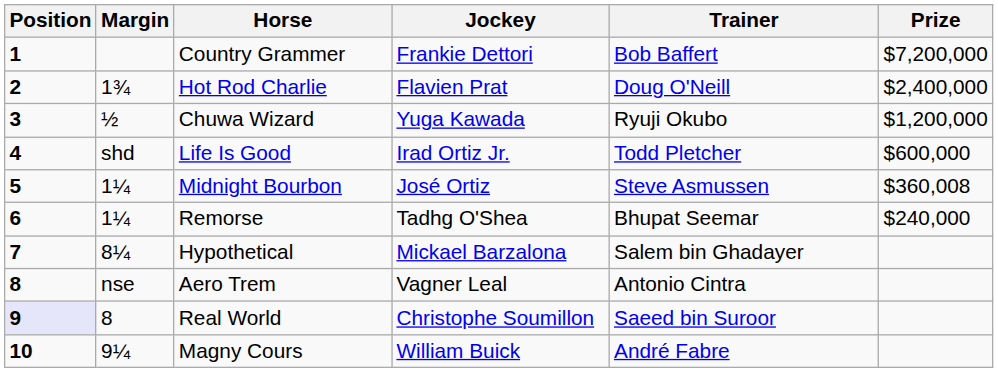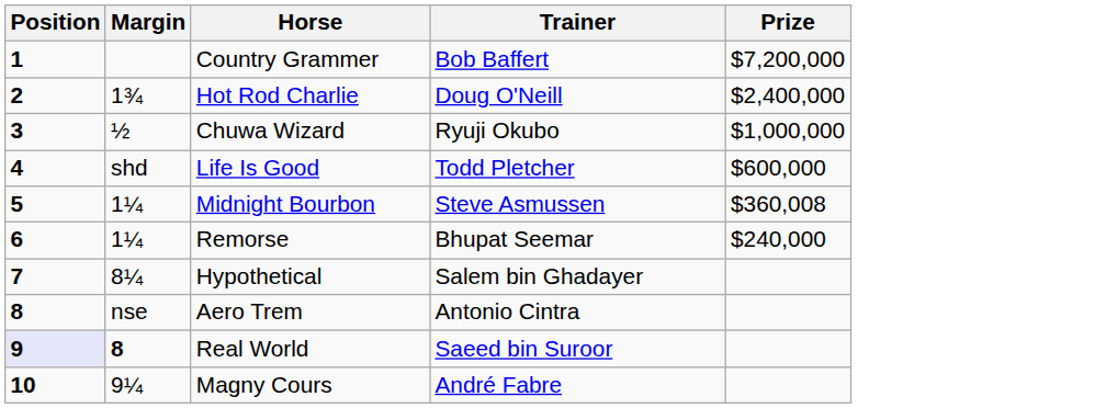 <table class="wikitable sortable">
 <tr>
 <th style="width:35px;">Position</th>
 <th style="width:45px;">Margin</th>
 <th style="width:160px;">Horse</th>
-<th style="width:160px;">Jockey</th>
 <th style="width:200px;">Trainer</th>
 <th style="width:80px;">Prize</th>
 </tr>
 <tr>
 <td><strong>1</strong></td>
 <td></td>
 <td>Country Grammer</td>
-<td><a href='#'>Frankie Dettori</a></td>
 <td><a href='#'>Bob Baffert</a></td>
 <td>$7,200,000</td>
 </tr>
 <tr>
 <td><strong>2</strong></td>
 <td>1¾</td>
 <td><a href='#'>Hot Rod Charlie</a></td>
-<td><a href='#'>Flavien Prat</a></td>
 <td><a href='#'>Doug O'Neill</a></td>
 <td>$2,400,000</td>
 </tr>
 <tr>
 <td><strong>3</strong></td>
 <td>½</td>
 <td>Chuwa Wizard</td>
-<td><a href='#'>Yuga Kawada</a></td>
 <td>Ryuji Okubo</td>
-<td>$1,200,000</td>
+<td>$1,000,000</td>
 </tr>
 <tr>
 <td><strong>4</strong></td>
 <td>shd</td>
 <td><a href='#'>Life Is Good</a></td>
-<td><a href='#'>Irad Ortiz Jr.</a></td>
 <td><a href='#'>Todd Pletcher</a></td>
 <td>$600,000</td>
 </tr>
 <tr>
 <td><strong>5</strong></td>
 <td>1¼</td>
 <td><a href='#'>Midnight Bourbon</a></td>
-<td><a href='#'>José Ortiz</a></td>
 <td><a href='#'>Steve Asmussen</a></td>
 <td>$360,008</td>
 </tr>
 <tr>
 <td><strong>6</strong></td>
 <td>1¼</td>
 <td>Remorse</td>
-<td>Tadhg O'Shea</td>
 <td>Bhupat Seemar</td>
 <td>$240,000</td>
 </tr>
 <tr>
 <td><strong>7</strong></td>
 <td>8¼</td>
 <td>Hypothetical</td>
-<td><a href='#'>Mickael Barzalona</a></td>
 <td>Salem bin Ghadayer</td>
 <td></td>
 </tr>
 <tr>
 <td><strong>8</strong></td>
 <td>nse</td>
 <td>Aero Trem</td>
-<td>Vagner Leal</td>
 <td>Antonio Cintra</td>
 <td></td>
 </tr>
 <tr>
 <td style="background: lavender;"><strong>9</strong></td>
-<td>8</td>
+<td><strong>8</strong></td>
 <td>Real World</td>
-<td><a href='#'>Christophe Soumillon</a></td>
 <td><a href='#'>Saeed bin Suroor</a></td>
 <td></td>
 </tr>
 <tr>
 <td><strong>10</strong></td>
 <td>9¼</td>
 <td>Magny Cours</td>
-<td><a href='#'>William Buick</a></td>
 <td><a href='#'>André Fabre</a></td>
 <td></td>
 </tr>
 </table>
